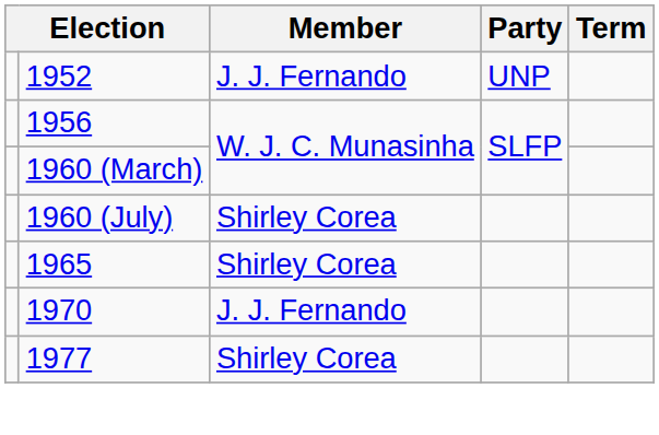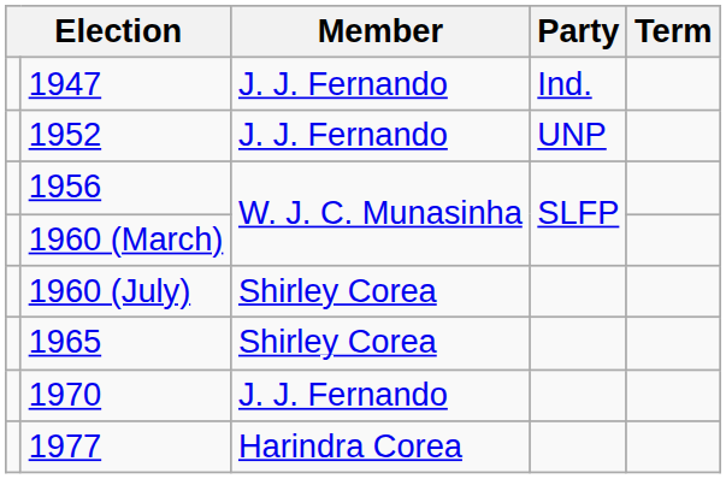 <table class="wikitable">
 <tr>
 <th colspan="2">Election</th>
 <th>Member</th>
 <th>Party</th>
 <th>Term</th>
+</tr>
+<tr>
+<td style="background-color: "></td>
+<td><a href='#'>1947</a></td>
+<td><a href='#'>J. J. Fernando</a></td>
+<td><a href='#'>Ind.</a></td>
+<td></td>
 </tr>
 <tr>
 <td style="background-color: "></td>
 <td><a href='#'>1952</a></td>
 <td><a href='#'>J. J. Fernando</a></td>
 <td><a href='#'>UNP</a></td>
 <td></td>
 </tr>
 <tr>
 <td style="background-color: "></td>
 <td><a href='#'>1956</a></td>
 <td rowspan=2><a href='#'>W. J. C. Munasinha</a></td>
 <td rowspan=2><a href='#'>SLFP</a></td>
 <td></td>
 </tr>
 <tr>
 <td style="background-color: "></td>
 <td><a href='#'>1960 (March)</a></td>
 <td></td>
 </tr>
 <tr>
 <td style="background-color: "></td>
 <td><a href='#'>1960 (July)</a></td>
 <td><a href='#'>Shirley Corea</a></td>
 <td></td>
 <td></td>
 </tr>
 <tr>
 <td style="background-color: "></td>
 <td><a href='#'>1965</a></td>
 <td><a href='#'>Shirley Corea</a></td>
 <td></td>
 <td></td>
 </tr>
 <tr>
 <td style="background-color: "></td>
 <td><a href='#'>1970</a></td>
 <td><a href='#'>J. J. Fernando</a></td>
 <td></td>
 <td></td>
 </tr>
 <tr>
 <td style="background-color: "></td>
 <td><a href='#'>1977</a></td>
-<td><a href='#'>Shirley Corea</a></td>
+<td><a href='#'>Harindra Corea</a></td>
 <td></td>
 <td></td>
 </tr>
 </table>
